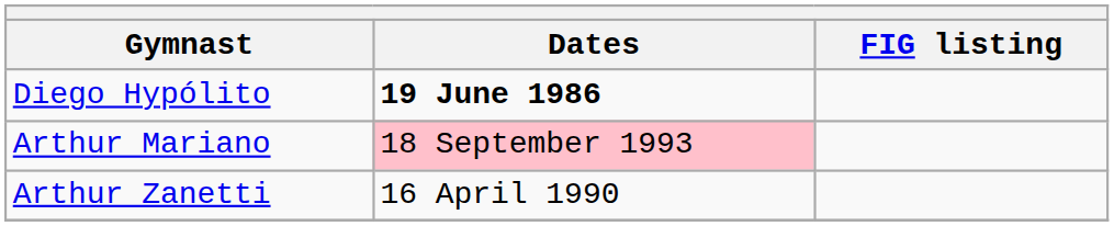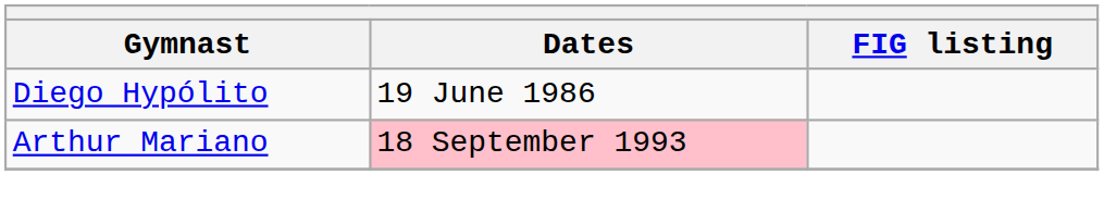 <table class="wikitable mw-collapsible mw-collapsed" width="75%">
 <tr>
 <th colspan="3"></th>
 </tr>
 <tr>
 <th>Gymnast</th>
 <th>Dates</th>
 <th><a href='#'>FIG</a> listing</th>
 </tr>
 <tr>
 <td><a href='#'>Diego Hypólito</a></td>
-<td><strong>19 June 1986</strong></td>
+<td>19 June 1986</td>
 <td></td>
 </tr>
 <tr>
 <td><a href='#'>Arthur Mariano</a></td>
 <td style="background: pink;">18 September 1993</td>
 <td></td>
 </tr>
 <tr>
-<td><a href='#'>Arthur Zanetti</a></td>
-<td>16 April 1990</td>
-<td></td>
-</tr>
-<tr>
 </tr>
 </table>
